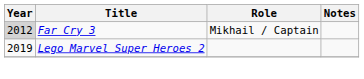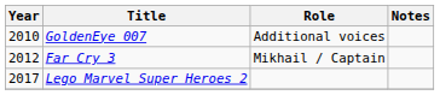 <table class="wikitable sortable">
 <tr>
 <th>Year</th>
 <th>Title</th>
 <th>Role</th>
 <th class="unsortable">Notes</th>
 </tr>
 <tr>
-<td style="background: lightgrey;">2012</td>
+<td>2010</td>
+<td><em><a href='#'>GoldenEye 007</a></em></td>
+<td>Additional voices</td>
+<td></td>
+</tr>
+<tr>
+<td>2012</td>
 <td><em><a href='#'>Far Cry 3</a></em></td>
 <td>Mikhail / Captain</td>
 <td></td>
 </tr>
 <tr>
-<td>2019</td>
+<td>2017</td>
 <td><em><a href='#'>Lego Marvel Super Heroes 2</a></em></td>
 <td></td>
 <td></td>
 </tr>
 <tr>
 </tr>
 </table>
